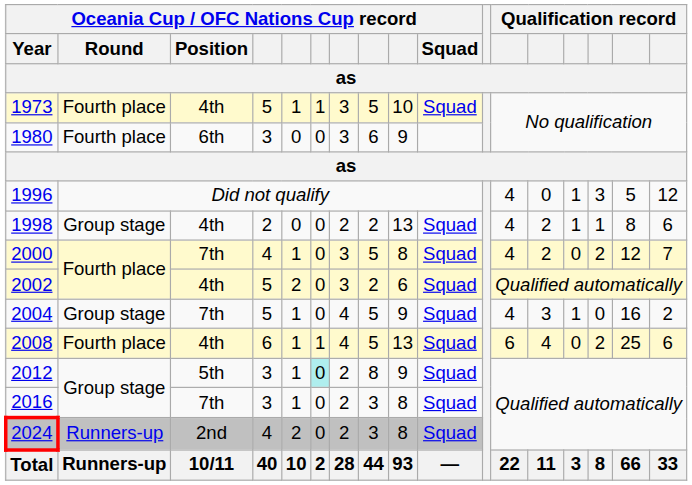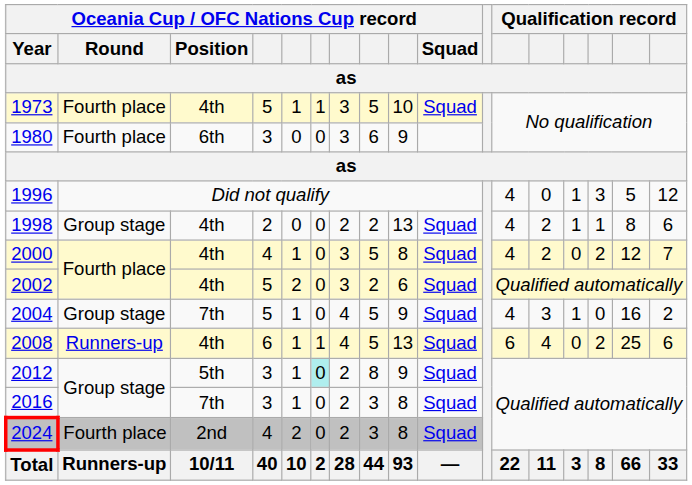 <table class="wikitable" style="text-align: center;">
 <tr>
 <th colspan=10><a href='#'>Oceania Cup / OFC Nations Cup</a> record</th>
 <th rowspan="2"></th>
 <th colspan=6>Qualification record</th>
 </tr>
 <tr>
 <th>Year</th>
 <th>Round</th>
 <th>Position</th>
 <th></th>
 <th></th>
 <th></th>
 <th></th>
 <th></th>
 <th></th>
 <th>Squad</th>
 <th></th>
 <th></th>
 <th></th>
 <th></th>
 <th></th>
 <th></th>
 </tr>
 <tr>
 <th colspan=17>as </th>
 </tr>
 <tr>
 <td style="background:LemonChiffon;"> <a href='#'>1973</a></td>
 <td style="background:LemonChiffon;">Fourth place</td>
 <td style="background:LemonChiffon;">4th</td>
 <td style="background:LemonChiffon;">5</td>
 <td style="background:LemonChiffon;">1</td>
 <td style="background:LemonChiffon;">1</td>
 <td style="background:LemonChiffon;">3</td>
 <td style="background:LemonChiffon;">5</td>
 <td style="background:LemonChiffon;">10</td>
 <td style="background:LemonChiffon;"><a href='#'>Squad</a></td>
 <th rowspan="2"></th>
 <td rowspan=2 colspan=6><em>No qualification</em></td>
 </tr>
 <tr>
 <td> <a href='#'>1980</a></td>
 <td>Fourth place</td>
 <td>6th</td>
 <td>3</td>
 <td>0</td>
 <td>0</td>
 <td>3</td>
 <td>6</td>
 <td>9</td>
 <td></td>
 </tr>
 <tr>
 <th colspan=17>as </th>
 </tr>
 <tr>
 <td> <a href='#'>1996</a></td>
 <td colspan=9><em>Did not qualify</em></td>
 <th rowspan="26"></th>
 <td>4</td>
 <td>0</td>
 <td>1</td>
 <td>3</td>
 <td>5</td>
 <td>12</td>
 </tr>
 <tr>
 <td> <a href='#'>1998</a></td>
 <td>Group stage</td>
 <td>4th</td>
 <td>2</td>
 <td>0</td>
 <td>0</td>
 <td>2</td>
 <td>2</td>
 <td>13</td>
 <td><a href='#'>Squad</a></td>
 <td>4</td>
 <td>2</td>
 <td>1</td>
 <td>1</td>
 <td>8</td>
 <td>6</td>
 </tr>
 <tr style="background:LemonChiffon;">
 <td> <a href='#'>2000</a></td>
 <td rowspan=2>Fourth place</td>
-<td>7th</td>
+<td>4th</td>
 <td>4</td>
 <td>1</td>
 <td>0</td>
 <td>3</td>
 <td>5</td>
 <td>8</td>
 <td><a href='#'>Squad</a></td>
 <td>4</td>
 <td>2</td>
 <td>0</td>
 <td>2</td>
 <td>12</td>
 <td>7</td>
 </tr>
 <tr style="background:LemonChiffon;">
 <td> <a href='#'>2002</a></td>
 <td>4th</td>
 <td>5</td>
 <td>2</td>
 <td>0</td>
 <td>3</td>
 <td>2</td>
 <td>6</td>
 <td><a href='#'>Squad</a></td>
 <td colspan=6><em>Qualified automatically</em></td>
 </tr>
 <tr>
 <td> <a href='#'>2004</a></td>
 <td>Group stage</td>
 <td>7th</td>
 <td>5</td>
 <td>1</td>
 <td>0</td>
 <td>4</td>
 <td>5</td>
 <td>9</td>
 <td><a href='#'>Squad</a></td>
 <td>4</td>
 <td>3</td>
 <td>1</td>
 <td>0</td>
 <td>16</td>
 <td>2</td>
 </tr>
 <tr style="background:LemonChiffon;">
 <td> <a href='#'>2008</a></td>
-<td>Fourth place</td>
+<td><a href='#'>Runners-up</a></td>
 <td>4th</td>
 <td>6</td>
 <td>1</td>
 <td>1</td>
 <td>4</td>
 <td>5</td>
 <td>13</td>
 <td><a href='#'>Squad</a></td>
 <td>6</td>
 <td>4</td>
 <td>0</td>
 <td>2</td>
 <td>25</td>
 <td>6</td>
 </tr>
 <tr>
 <td> <a href='#'>2012</a></td>
 <td rowspan=2>Group stage</td>
 <td>5th</td>
 <td>3</td>
 <td>1</td>
 <td style="background: paleturquoise;">0</td>
 <td>2</td>
 <td>8</td>
 <td>9</td>
 <td><a href='#'>Squad</a></td>
 <td rowspan=3 colspan=6><em>Qualified automatically</em></td>
 </tr>
 <tr>
 <td> <a href='#'>2016</a></td>
 <td>7th</td>
 <td>3</td>
 <td>1</td>
 <td>0</td>
 <td>2</td>
 <td>3</td>
 <td>8</td>
 <td><a href='#'>Squad</a></td>
 </tr>
 <tr style="background:silver;">
 <td style="border: 3px solid red">  <a href='#'>2024</a></td>
-<td><a href='#'>Runners-up</a></td>
+<td>Fourth place</td>
 <td>2nd</td>
 <td>4</td>
 <td>2</td>
 <td>0</td>
 <td>2</td>
 <td>3</td>
 <td>8</td>
 <td><a href='#'>Squad</a></td>
 </tr>
 <tr>
 <th>Total</th>
 <th>Runners-up</th>
 <th>10/11</th>
 <th>40</th>
 <th>10</th>
 <th>2</th>
 <th>28</th>
 <th>44</th>
 <th>93</th>
 <th>—</th>
 <th>22</th>
 <th>11</th>
 <th>3</th>
 <th>8</th>
 <th>66</th>
 <th>33</th>
 </tr>
 </table>
